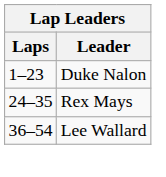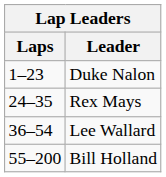 <table class="wikitable">
 <tr>
 <th colspan=2>Lap Leaders</th>
 </tr>
 <tr>
 <th>Laps</th>
 <th>Leader</th>
 </tr>
 <tr>
 <td>1–23</td>
 <td>Duke Nalon</td>
 </tr>
 <tr>
 <td>24–35</td>
 <td>Rex Mays</td>
 </tr>
 <tr>
 <td>36–54</td>
 <td>Lee Wallard</td>
 </tr>
+<tr>
+<td>55–200</td>
+<td>Bill Holland</td>
+</tr>
 </table>
